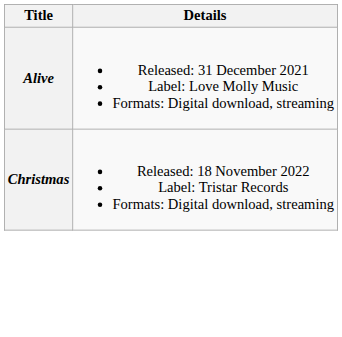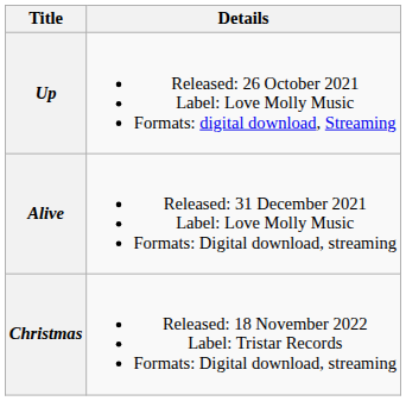 <table class="wikitable plainrowheaders" style="text-align:center;">
 <tr>
 <th scope="col">Title</th>
 <th scope="col">Details</th>
+</tr>
+<tr>
+<th scope="row"><em>Up</em></th>
+<td><br><ul><li>Released: 26 October 2021</li><li>Label: Love Molly Music</li><li>Formats: <a href='#'>digital download</a>, <a href='#'>Streaming</a></li></ul></td>
 </tr>
 <tr>
 <th scope="row"><em>Alive</em></th>
 <td><br><ul><li>Released: 31 December 2021</li><li>Label: Love Molly Music</li><li>Formats: Digital download, streaming</li></ul></td>
 </tr>
 <tr>
 <th scope="row"><em>Christmas</em></th>
 <td><br><ul><li>Released: 18 November 2022</li><li>Label: Tristar Records</li><li>Formats: Digital download, streaming</li></ul></td>
 </tr>
 </table>
